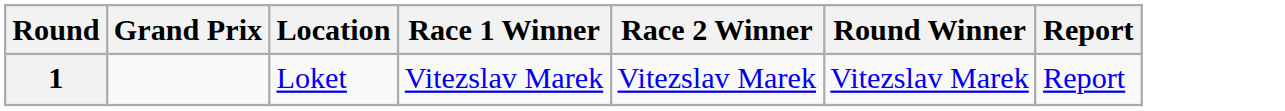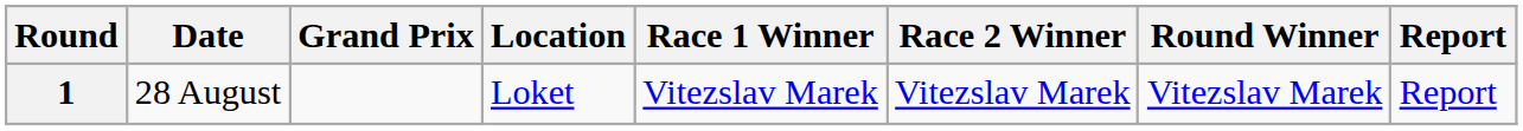 <table class="wikitable" style="font-size: 85%;">
 <tr>
 <th>Round</th>
+<th>Date</th>
 <th>Grand Prix</th>
 <th>Location</th>
 <th>Race 1 Winner</th>
 <th>Race 2 Winner</th>
 <th>Round Winner</th>
 <th>Report</th>
 </tr>
 <tr>
 <th>1</th>
+<td>28 August</td>
 <td></td>
 <td><a href='#'>Loket</a></td>
 <td> <a href='#'>Vitezslav Marek</a></td>
 <td> <a href='#'>Vitezslav Marek</a></td>
 <td> <a href='#'>Vitezslav Marek</a></td>
 <td><a href='#'>Report</a></td>
 </tr>
 </table>
